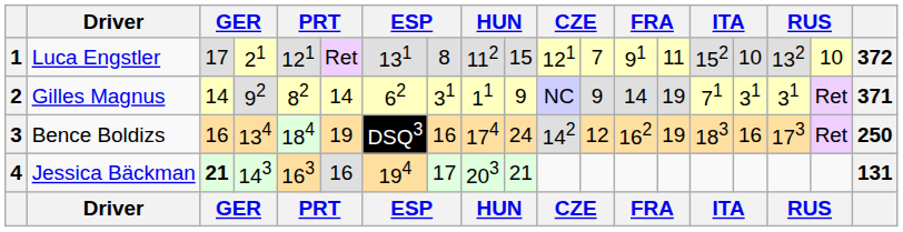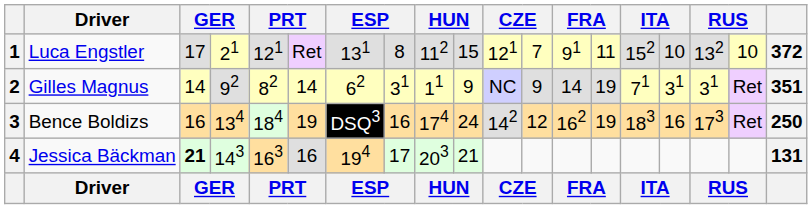 <table class="wikitable" style="font-size:85%; text-align:center">
 <tr>
 <th></th>
 <th>Driver</th>
 <th colspan=2><a href='#'>GER</a><br></th>
 <th colspan=2><a href='#'>PRT</a><br></th>
 <th colspan=2><a href='#'>ESP</a><br></th>
 <th colspan=2><a href='#'>HUN</a><br></th>
 <th colspan=2><a href='#'>CZE</a><br></th>
 <th colspan=2><a href='#'>FRA</a><br></th>
 <th colspan=2><a href='#'>ITA</a><br></th>
 <th colspan=2><a href='#'>RUS</a><br></th>
 <th></th>
 </tr>
 <tr>
 <th>1</th>
 <td align=left> <a href='#'>Luca Engstler</a></td>
 <td style="background:#dfdfdf;">17</td>
 <td style="background:#ffffbf;">2<sup>1</sup></td>
 <td style="background:#dfdfdf;">12<sup>1</sup></td>
 <td style="background:#efcfff;">Ret</td>
 <td style="background:#dfdfdf;">13<sup>1</sup></td>
 <td style="background:#dfdfdf;">8</td>
 <td style="background:#dfdfdf;">11<sup>2</sup></td>
 <td style="background:#dfdfdf;">15</td>
 <td style="background:#ffffbf;">12<sup>1</sup></td>
 <td style="background:#ffffbf;">7</td>
 <td style="background:#ffffbf;">9<sup>1</sup></td>
 <td style="background:#ffffbf;">11</td>
 <td style="background:#dfdfdf;">15<sup>2</sup></td>
 <td style="background:#dfdfdf;">10</td>
 <td style="background:#dfdfdf;">13<sup>2</sup></td>
 <td style="background:#ffffbf;">10</td>
 <th>372</th>
 </tr>
 <tr>
 <th>2</th>
 <td align=left> <a href='#'>Gilles Magnus</a></td>
 <td style="background:#ffffbf;">14</td>
 <td style="background:#dfdfdf;">9<sup>2</sup></td>
 <td style="background:#ffffbf;">8<sup>2</sup></td>
 <td style="background:#ffffbf;">14</td>
 <td style="background:#ffffbf;">6<sup>2</sup></td>
 <td style="background:#ffffbf;">3<sup>1</sup></td>
 <td style="background:#ffffbf;">1<sup>1</sup></td>
 <td style="background:#ffffbf;">9</td>
 <td style="background:#cfcfff;">NC</td>
 <td style="background:#dfdfdf;">9</td>
 <td style="background:#dfdfdf;">14</td>
 <td style="background:#dfdfdf;">19</td>
 <td style="background:#ffffbf;">7<sup>1</sup></td>
 <td style="background:#ffffbf;">3<sup>1</sup></td>
 <td style="background:#ffffbf;">3<sup>1</sup></td>
 <td style="background:#efcfff;">Ret</td>
-<th>371</th>
+<th>351</th>
 </tr>
 <tr>
 <th>3</th>
 <td align=left> Bence Boldizs</td>
 <td style="background:#ffdf9f;">16</td>
 <td style="background:#ffdf9f;">13<sup>4</sup></td>
 <td style="background:#dfffdf;">18<sup>4</sup></td>
 <td style="background:#ffdf9f;">19</td>
 <td style="background-color:#000000;color:white">DSQ<sup>3</sup></td>
 <td style="background:#ffdf9f;">16</td>
 <td style="background:#ffdf9f;">17<sup>4</sup></td>
 <td style="background:#ffdf9f;">24</td>
 <td style="background:#dfdfdf;">14<sup>2</sup></td>
 <td style="background:#ffdf9f;">12</td>
 <td style="background:#ffdf9f;">16<sup>2</sup></td>
 <td style="background:#ffdf9f;">19</td>
 <td style="background:#ffdf9f;">18<sup>3</sup></td>
 <td style="background:#ffdf9f;">16</td>
 <td style="background:#ffdf9f;">17<sup>3</sup></td>
 <td style="background:#efcfff;">Ret</td>
 <th>250</th>
 </tr>
 <tr>
 <th>4</th>
 <td align=left nowrap> <a href='#'>Jessica Bäckman</a></td>
 <td style="background:#dfffdf;"><strong>21</strong></td>
 <td style="background:#dfffdf;">14<sup>3</sup></td>
 <td style="background:#ffdf9f;">16<sup>3</sup></td>
 <td style="background:#dfdfdf;">16</td>
 <td style="background:#ffdf9f;">19<sup>4</sup></td>
 <td style="background:#dfffdf;">17</td>
 <td style="background:#dfffdf;">20<sup>3</sup></td>
 <td style="background:#dfffdf;">21</td>
 <td></td>
 <td></td>
 <td></td>
 <td></td>
 <td></td>
 <td></td>
 <td></td>
 <td></td>
 <th>131</th>
 </tr>
 <tr>
 <th></th>
 <th>Driver</th>
 <th colspan=2><a href='#'>GER</a><br></th>
 <th colspan=2><a href='#'>PRT</a><br></th>
 <th colspan=2><a href='#'>ESP</a><br></th>
 <th colspan=2><a href='#'>HUN</a><br></th>
 <th colspan=2><a href='#'>CZE</a><br></th>
 <th colspan=2><a href='#'>FRA</a><br></th>
 <th colspan=2><a href='#'>ITA</a><br></th>
 <th colspan=2><a href='#'>RUS</a><br></th>
 <th></th>
 </tr>
 </table>
